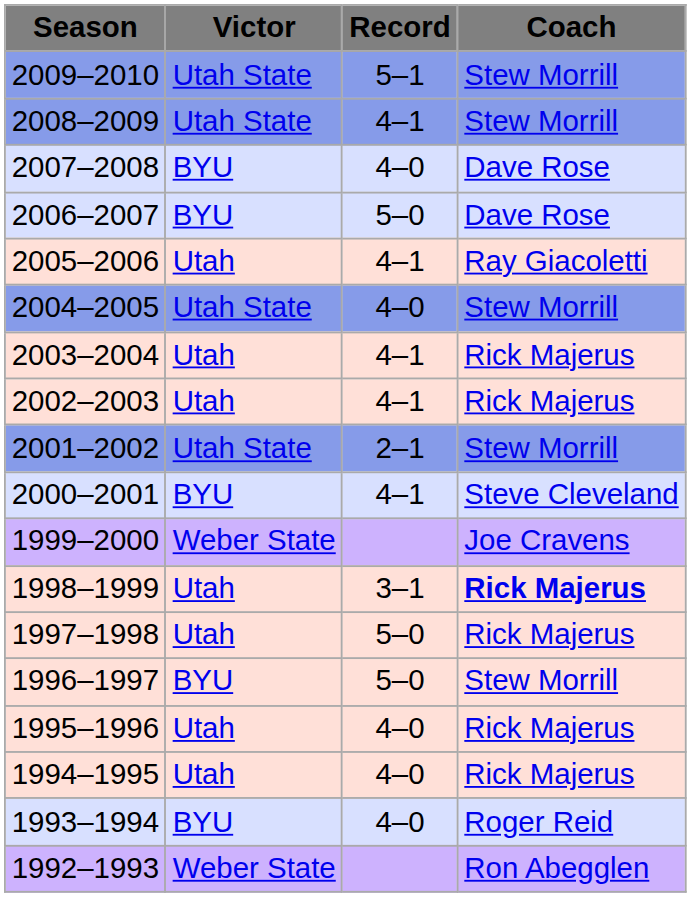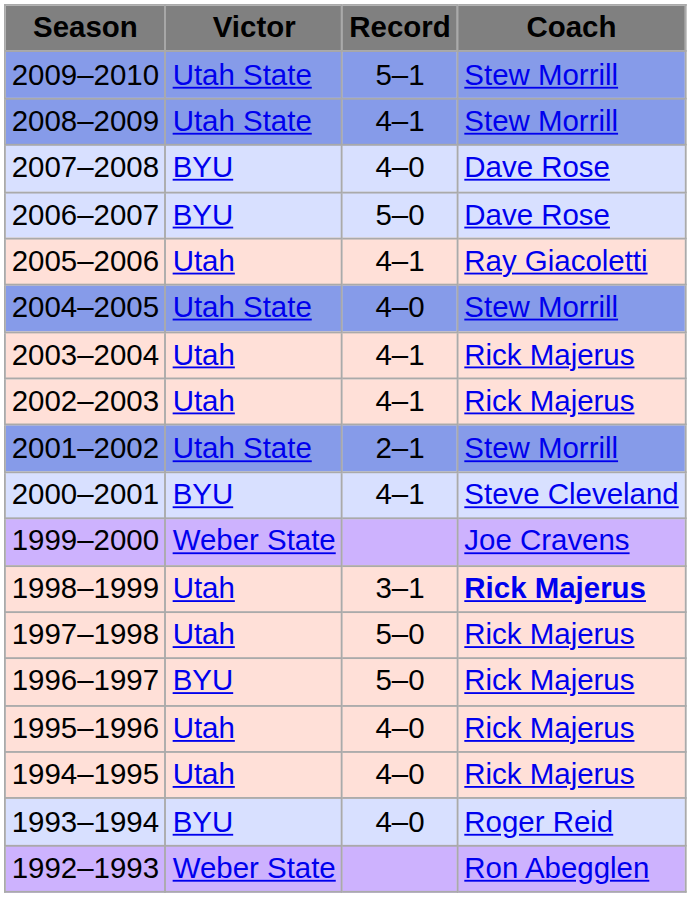 <table class="wikitable">
 <tr align=center bgcolor=grey>
 <td><strong>Season</strong></td>
 <td><strong>Victor</strong></td>
 <td><strong>Record</strong></td>
 <td><strong>Coach</strong></td>
 </tr>
 <tr bgcolor="#869be9">
 <td>2009–2010</td>
 <td><a href='#'>Utah State</a></td>
 <td align=center>5–1</td>
 <td><a href='#'>Stew Morrill</a></td>
 </tr>
 <tr bgcolor="#869be9">
 <td>2008–2009</td>
 <td><a href='#'>Utah State</a></td>
 <td align=center>4–1</td>
 <td><a href='#'>Stew Morrill</a></td>
 </tr>
 <tr bgcolor="#d8e0ff">
 <td>2007–2008</td>
 <td><a href='#'>BYU</a></td>
 <td align=center>4–0</td>
 <td><a href='#'>Dave Rose</a></td>
 </tr>
 <tr bgcolor="#d8e0ff">
 <td>2006–2007</td>
 <td><a href='#'>BYU</a></td>
 <td align=center>5–0</td>
 <td><a href='#'>Dave Rose</a></td>
 </tr>
 <tr bgcolor="#ffe0d8">
 <td>2005–2006</td>
 <td><a href='#'>Utah</a></td>
 <td align=center>4–1</td>
 <td><a href='#'>Ray Giacoletti</a></td>
 </tr>
 <tr bgcolor="#869be9">
 <td>2004–2005</td>
 <td><a href='#'>Utah State</a></td>
 <td align=center>4–0</td>
 <td><a href='#'>Stew Morrill</a></td>
 </tr>
 <tr bgcolor="#ffe0d8">
 <td>2003–2004</td>
 <td><a href='#'>Utah</a></td>
 <td align=center>4–1</td>
 <td><a href='#'>Rick Majerus</a></td>
 </tr>
 <tr bgcolor="#ffe0d8">
 <td>2002–2003</td>
 <td><a href='#'>Utah</a></td>
 <td align=center>4–1</td>
 <td><a href='#'>Rick Majerus</a></td>
 </tr>
 <tr bgcolor="#869be9">
 <td>2001–2002</td>
 <td><a href='#'>Utah State</a></td>
 <td align=center>2–1</td>
 <td><a href='#'>Stew Morrill</a></td>
 </tr>
 <tr bgcolor="#d8e0ff">
 <td>2000–2001</td>
 <td><a href='#'>BYU</a></td>
 <td align=center>4–1</td>
 <td><a href='#'>Steve Cleveland</a></td>
 </tr>
 <tr bgcolor="#cdb2fe">
 <td>1999–2000</td>
 <td><a href='#'>Weber State</a></td>
 <td align=center></td>
 <td><a href='#'>Joe Cravens</a></td>
 </tr>
 <tr bgcolor="#ffe0d8">
 <td>1998–1999</td>
 <td><a href='#'>Utah</a></td>
 <td align=center>3–1</td>
 <td><strong><a href='#'>Rick Majerus</a></strong></td>
 </tr>
 <tr bgcolor="#ffe0d8">
 <td>1997–1998</td>
 <td><a href='#'>Utah</a></td>
 <td align=center>5–0</td>
 <td><a href='#'>Rick Majerus</a></td>
 </tr>
 <tr bgcolor="#ffe0d8">
 <td>1996–1997</td>
 <td><a href='#'>BYU</a></td>
 <td align=center>5–0</td>
-<td><a href='#'>Stew Morrill</a></td>
+<td><a href='#'>Rick Majerus</a></td>
 </tr>
 <tr bgcolor="#ffe0d8">
 <td>1995–1996</td>
 <td><a href='#'>Utah</a></td>
 <td align=center>4–0</td>
 <td><a href='#'>Rick Majerus</a></td>
 </tr>
 <tr bgcolor="#ffe0d8">
 <td>1994–1995</td>
 <td><a href='#'>Utah</a></td>
 <td align=center>4–0</td>
 <td><a href='#'>Rick Majerus</a></td>
 </tr>
 <tr bgcolor="#d8e0ff">
 <td>1993–1994</td>
 <td><a href='#'>BYU</a></td>
 <td align=center>4–0</td>
 <td><a href='#'>Roger Reid</a></td>
 </tr>
 <tr bgcolor="#cdb2fe">
 <td>1992–1993</td>
 <td><a href='#'>Weber State</a></td>
 <td align=center></td>
 <td><a href='#'>Ron Abegglen</a></td>
 </tr>
 </table>
